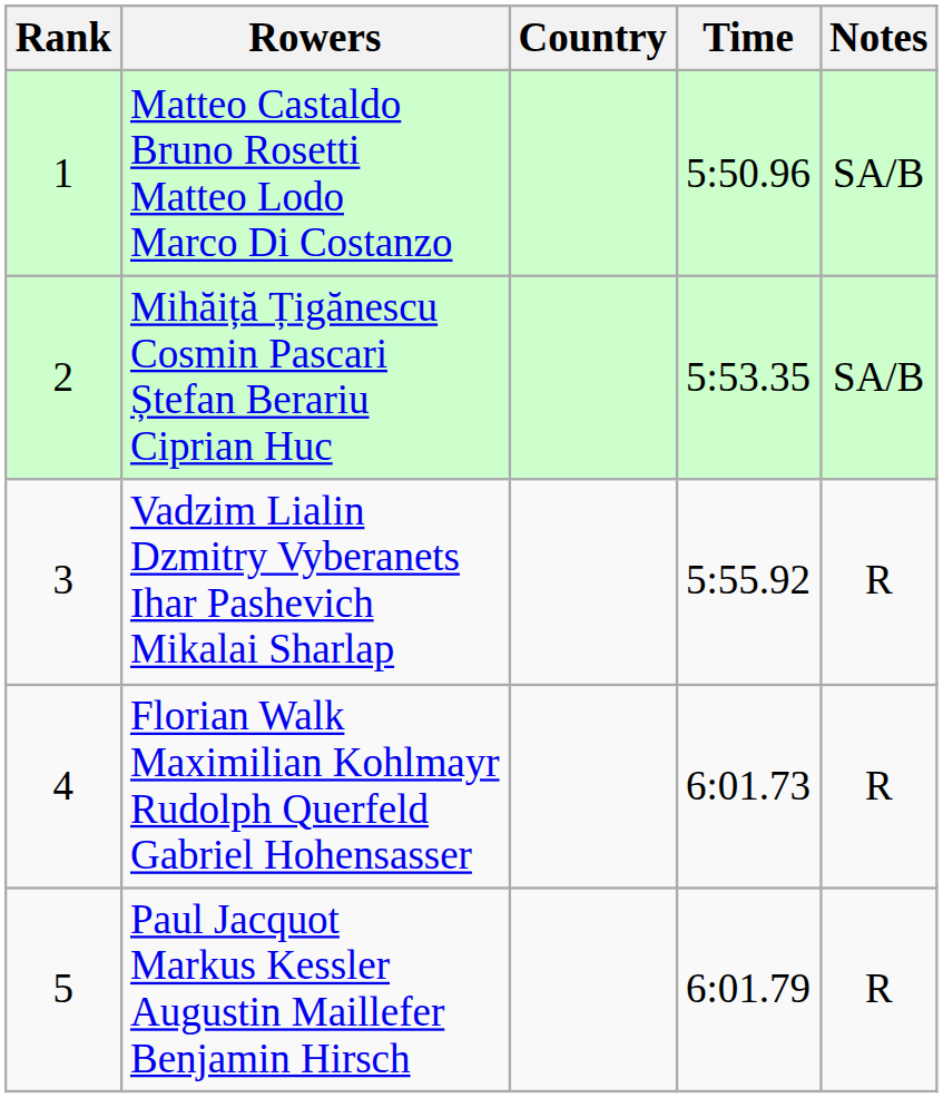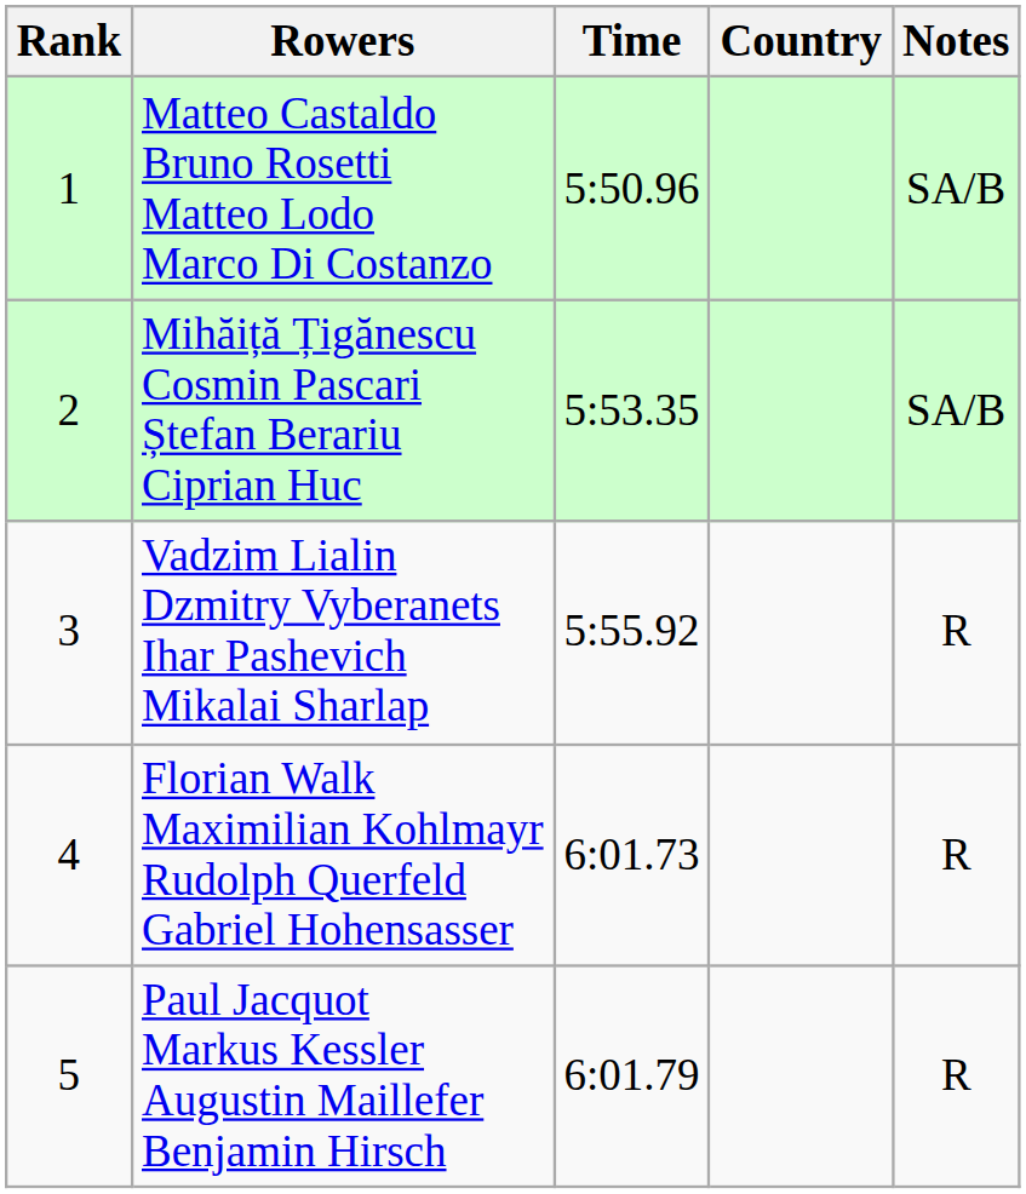 <table class="wikitable" style="text-align:center">
 <tr>
 <th>Rank</th>
 <th>Rowers</th>
+<th>Time</th>
 <th>Country</th>
-<th>Time</th>
 <th>Notes</th>
 </tr>
 <tr bgcolor=ccffcc>
 <td>1</td>
 <td align="left"><a href='#'>Matteo Castaldo</a><br><a href='#'>Bruno Rosetti</a><br><a href='#'>Matteo Lodo</a><br><a href='#'>Marco Di Costanzo</a></td>
+<td>5:50.96</td>
 <td align="left"></td>
-<td>5:50.96</td>
 <td>SA/B</td>
 </tr>
 <tr bgcolor=ccffcc>
 <td>2</td>
 <td align="left"><a href='#'>Mihăiță Țigănescu</a><br><a href='#'>Cosmin Pascari</a><br><a href='#'>Ștefan Berariu</a><br><a href='#'>Ciprian Huc</a></td>
+<td>5:53.35</td>
 <td align="left"></td>
-<td>5:53.35</td>
 <td>SA/B</td>
 </tr>
 <tr>
 <td>3</td>
 <td align="left"><a href='#'>Vadzim Lialin</a><br><a href='#'>Dzmitry Vyberanets</a><br><a href='#'>Ihar Pashevich</a><br><a href='#'>Mikalai Sharlap</a></td>
+<td>5:55.92</td>
 <td align="left"></td>
-<td>5:55.92</td>
 <td>R</td>
 </tr>
 <tr>
 <td>4</td>
 <td align="left"><a href='#'>Florian Walk</a><br><a href='#'>Maximilian Kohlmayr</a><br><a href='#'>Rudolph Querfeld</a><br><a href='#'>Gabriel Hohensasser</a></td>
+<td>6:01.73</td>
 <td align="left"></td>
-<td>6:01.73</td>
 <td>R</td>
 </tr>
 <tr>
 <td>5</td>
 <td align="left"><a href='#'>Paul Jacquot</a><br><a href='#'>Markus Kessler</a><br><a href='#'>Augustin Maillefer</a><br><a href='#'>Benjamin Hirsch</a></td>
+<td>6:01.79</td>
 <td align="left"></td>
-<td>6:01.79</td>
 <td>R</td>
 </tr>
 </table>
